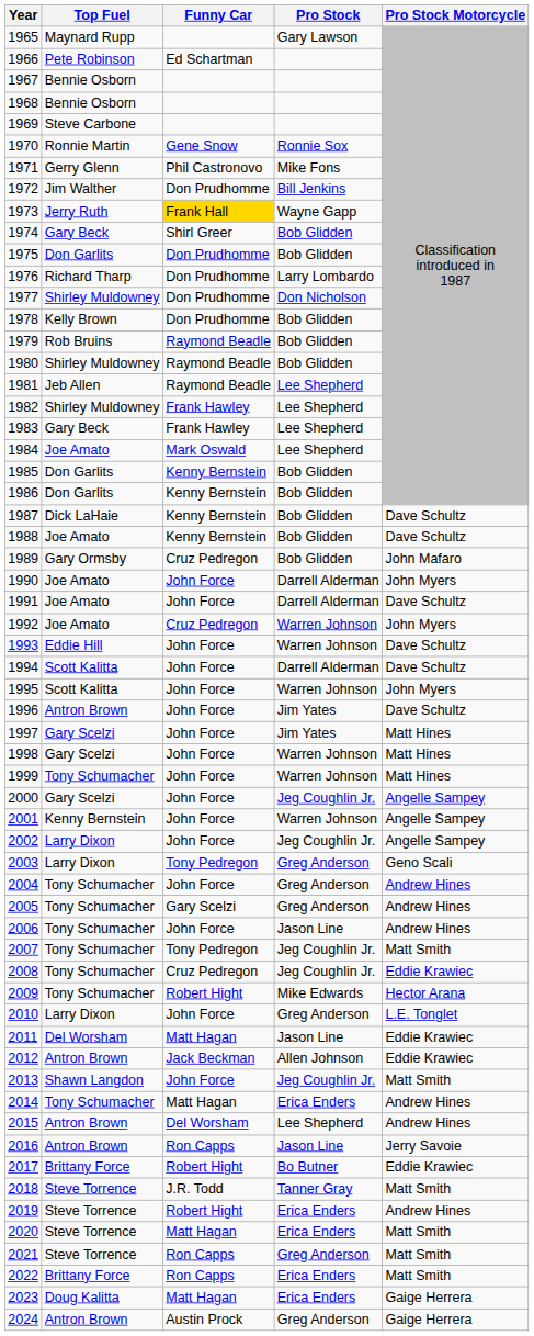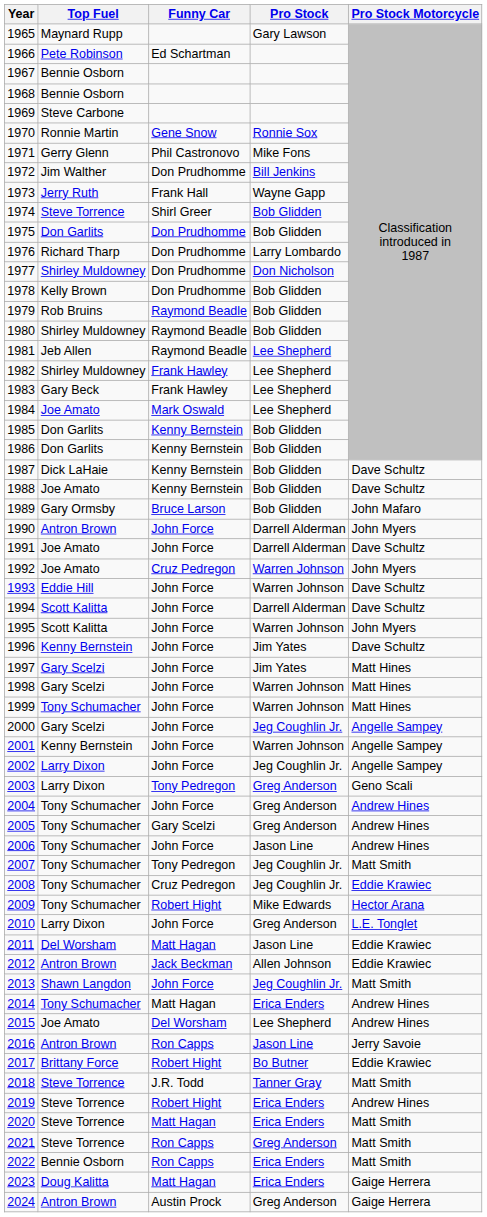 <table class="wikitable">
 <tr>
 <th>Year</th>
 <th><a href='#'>Top Fuel</a></th>
 <th><a href='#'>Funny Car</a></th>
 <th><a href='#'>Pro Stock</a></th>
 <th><a href='#'>Pro Stock Motorcycle</a></th>
 </tr>
 <tr>
 <td>1965</td>
 <td>Maynard Rupp</td>
 <td></td>
 <td>Gary Lawson</td>
 <td rowspan="22" align="center" bgcolor="silver">Classification<br>introduced in<br> 1987</td>
 </tr>
 <tr>
 <td>1966</td>
 <td><a href='#'>Pete Robinson</a></td>
 <td>Ed Schartman</td>
 <td></td>
 </tr>
 <tr>
 <td>1967</td>
 <td>Bennie Osborn</td>
 <td></td>
 <td></td>
 </tr>
 <tr>
 <td>1968</td>
 <td>Bennie Osborn</td>
 <td></td>
 <td></td>
 </tr>
 <tr>
 <td>1969</td>
 <td>Steve Carbone</td>
 <td></td>
 <td></td>
 </tr>
 <tr>
 <td>1970</td>
 <td>Ronnie Martin</td>
 <td><a href='#'>Gene Snow</a></td>
 <td><a href='#'>Ronnie Sox</a></td>
 </tr>
 <tr>
 <td>1971</td>
 <td>Gerry Glenn</td>
 <td>Phil Castronovo</td>
 <td>Mike Fons</td>
 </tr>
 <tr>
 <td>1972</td>
 <td>Jim Walther </td>
 <td>Don Prudhomme</td>
 <td><a href='#'>Bill Jenkins</a></td>
 </tr>
 <tr>
 <td>1973</td>
 <td><a href='#'>Jerry Ruth</a></td>
-<td style="background: gold;">Frank Hall</td>
+<td>Frank Hall</td>
 <td>Wayne Gapp</td>
 </tr>
 <tr>
 <td>1974</td>
-<td><a href='#'>Gary Beck</a></td>
+<td><a href='#'>Steve Torrence</a></td>
 <td>Shirl Greer</td>
 <td><a href='#'>Bob Glidden</a></td>
 </tr>
 <tr>
 <td>1975</td>
 <td><a href='#'>Don Garlits</a></td>
 <td><a href='#'>Don Prudhomme</a></td>
 <td>Bob Glidden</td>
 </tr>
 <tr>
 <td>1976</td>
 <td>Richard Tharp</td>
 <td>Don Prudhomme</td>
 <td>Larry Lombardo</td>
 </tr>
 <tr>
 <td>1977</td>
 <td><a href='#'>Shirley Muldowney</a> </td>
 <td>Don Prudhomme</td>
 <td><a href='#'>Don Nicholson</a></td>
 </tr>
 <tr>
 <td>1978</td>
 <td>Kelly Brown</td>
 <td>Don Prudhomme</td>
 <td>Bob Glidden</td>
 </tr>
 <tr>
 <td>1979</td>
 <td>Rob Bruins </td>
 <td><a href='#'>Raymond Beadle</a></td>
 <td>Bob Glidden</td>
 </tr>
 <tr>
 <td>1980</td>
 <td>Shirley Muldowney</td>
 <td>Raymond Beadle</td>
 <td>Bob Glidden</td>
 </tr>
 <tr>
 <td>1981</td>
 <td>Jeb Allen</td>
 <td>Raymond Beadle</td>
 <td><a href='#'>Lee Shepherd</a></td>
 </tr>
 <tr>
 <td>1982</td>
 <td>Shirley Muldowney</td>
 <td><a href='#'>Frank Hawley</a></td>
 <td>Lee Shepherd</td>
 </tr>
 <tr>
 <td>1983</td>
 <td>Gary Beck</td>
 <td>Frank Hawley</td>
 <td>Lee Shepherd </td>
 </tr>
 <tr>
 <td>1984</td>
 <td><a href='#'>Joe Amato</a></td>
 <td><a href='#'>Mark Oswald</a></td>
 <td>Lee Shepherd</td>
 </tr>
 <tr>
 <td>1985</td>
 <td>Don Garlits</td>
 <td><a href='#'>Kenny Bernstein</a></td>
 <td>Bob Glidden</td>
 </tr>
 <tr>
 <td>1986</td>
 <td>Don Garlits</td>
 <td>Kenny Bernstein</td>
 <td>Bob Glidden</td>
 </tr>
 <tr>
 <td>1987</td>
 <td>Dick LaHaie</td>
 <td>Kenny Bernstein</td>
 <td>Bob Glidden</td>
 <td>Dave Schultz</td>
 </tr>
 <tr>
 <td>1988</td>
 <td>Joe Amato</td>
 <td>Kenny Bernstein</td>
 <td>Bob Glidden</td>
 <td>Dave Schultz</td>
 </tr>
 <tr>
 <td>1989</td>
 <td>Gary Ormsby</td>
-<td>Cruz Pedregon</td>
+<td><a href='#'>Bruce Larson</a></td>
 <td>Bob Glidden</td>
 <td>John Mafaro</td>
 </tr>
 <tr>
 <td>1990</td>
-<td>Joe Amato</td>
+<td><a href='#'>Antron Brown</a></td>
 <td><a href='#'>John Force</a></td>
 <td>Darrell Alderman</td>
 <td>John Myers</td>
 </tr>
 <tr>
 <td>1991</td>
 <td>Joe Amato</td>
 <td>John Force</td>
 <td>Darrell Alderman</td>
 <td>Dave Schultz</td>
 </tr>
 <tr>
 <td>1992</td>
 <td>Joe Amato</td>
 <td><a href='#'>Cruz Pedregon</a></td>
 <td><a href='#'>Warren Johnson</a></td>
 <td>John Myers</td>
 </tr>
 <tr>
 <td><a href='#'>1993</a></td>
 <td><a href='#'>Eddie Hill</a></td>
 <td>John Force</td>
 <td>Warren Johnson</td>
 <td>Dave Schultz</td>
 </tr>
 <tr>
 <td>1994</td>
 <td><a href='#'>Scott Kalitta</a></td>
 <td>John Force</td>
 <td>Darrell Alderman</td>
 <td>Dave Schultz</td>
 </tr>
 <tr>
 <td>1995 </td>
 <td>Scott Kalitta</td>
 <td>John Force</td>
 <td>Warren Johnson </td>
 <td>John Myers</td>
 </tr>
 <tr>
 <td>1996</td>
-<td><a href='#'>Antron Brown</a></td>
+<td><a href='#'>Kenny Bernstein</a> </td>
 <td>John Force</td>
 <td>Jim Yates</td>
 <td>Dave Schultz</td>
 </tr>
 <tr>
 <td>1997</td>
 <td><a href='#'>Gary Scelzi</a></td>
 <td>John Force</td>
 <td>Jim Yates</td>
 <td>Matt Hines</td>
 </tr>
 <tr>
 <td>1998</td>
 <td>Gary Scelzi</td>
 <td>John Force</td>
 <td>Warren Johnson</td>
 <td>Matt Hines</td>
 </tr>
 <tr>
 <td>1999</td>
 <td><a href='#'>Tony Schumacher</a></td>
 <td>John Force</td>
 <td>Warren Johnson</td>
 <td>Matt Hines</td>
 </tr>
 <tr>
 <td>2000</td>
 <td>Gary Scelzi</td>
 <td>John Force</td>
 <td><a href='#'>Jeg Coughlin Jr.</a></td>
 <td><a href='#'>Angelle Sampey</a></td>
 </tr>
 <tr>
 <td><a href='#'>2001</a></td>
 <td>Kenny Bernstein</td>
 <td>John Force </td>
 <td>Warren Johnson</td>
 <td>Angelle Sampey</td>
 </tr>
 <tr>
 <td><a href='#'>2002</a></td>
 <td><a href='#'>Larry Dixon</a></td>
 <td>John Force</td>
 <td>Jeg Coughlin Jr.</td>
 <td>Angelle Sampey</td>
 </tr>
 <tr>
 <td><a href='#'>2003</a></td>
 <td>Larry Dixon</td>
 <td><a href='#'>Tony Pedregon</a></td>
 <td><a href='#'>Greg Anderson</a></td>
 <td>Geno Scali</td>
 </tr>
 <tr>
 <td><a href='#'>2004</a></td>
 <td>Tony Schumacher</td>
 <td>John Force</td>
 <td>Greg Anderson</td>
 <td><a href='#'>Andrew Hines</a></td>
 </tr>
 <tr>
 <td><a href='#'>2005</a></td>
 <td>Tony Schumacher</td>
 <td>Gary Scelzi </td>
 <td>Greg Anderson</td>
 <td>Andrew Hines</td>
 </tr>
 <tr>
 <td><a href='#'>2006</a></td>
 <td>Tony Schumacher</td>
 <td>John Force</td>
 <td>Jason Line</td>
 <td>Andrew Hines</td>
 </tr>
 <tr>
 <td><a href='#'>2007</a></td>
 <td>Tony Schumacher</td>
 <td>Tony Pedregon</td>
 <td>Jeg Coughlin Jr.</td>
 <td>Matt Smith</td>
 </tr>
 <tr>
 <td><a href='#'>2008</a> </td>
 <td>Tony Schumacher </td>
 <td>Cruz Pedregon</td>
 <td>Jeg Coughlin Jr.</td>
 <td><a href='#'>Eddie Krawiec</a> </td>
 </tr>
 <tr>
 <td><a href='#'>2009</a></td>
 <td>Tony Schumacher</td>
 <td><a href='#'>Robert Hight</a> </td>
 <td>Mike Edwards </td>
 <td><a href='#'>Hector Arana</a></td>
 </tr>
 <tr>
 <td><a href='#'>2010</a></td>
 <td>Larry Dixon</td>
 <td>John Force</td>
 <td>Greg Anderson</td>
 <td><a href='#'>L.E. Tonglet</a></td>
 </tr>
 <tr>
 <td><a href='#'>2011</a></td>
 <td><a href='#'>Del Worsham</a></td>
 <td><a href='#'>Matt Hagan</a></td>
 <td>Jason Line</td>
 <td>Eddie Krawiec</td>
 </tr>
 <tr>
 <td><a href='#'>2012</a></td>
 <td><a href='#'>Antron Brown</a></td>
 <td><a href='#'>Jack Beckman</a></td>
 <td>Allen Johnson</td>
 <td>Eddie Krawiec</td>
 </tr>
 <tr>
 <td><a href='#'>2013</a></td>
 <td><a href='#'>Shawn Langdon</a></td>
 <td><a href='#'>John Force</a></td>
 <td><a href='#'>Jeg Coughlin Jr.</a></td>
 <td>Matt Smith</td>
 </tr>
 <tr>
 <td><a href='#'>2014</a></td>
 <td><a href='#'>Tony Schumacher</a></td>
 <td>Matt Hagan</td>
 <td><a href='#'>Erica Enders</a></td>
 <td>Andrew Hines</td>
 </tr>
 <tr>
 <td><a href='#'>2015</a></td>
-<td><a href='#'>Antron Brown</a></td>
+<td>Joe Amato</td>
 <td><a href='#'>Del Worsham</a></td>
 <td>Lee Shepherd</td>
 <td>Andrew Hines</td>
 </tr>
 <tr>
 <td><a href='#'>2016</a></td>
 <td><a href='#'>Antron Brown</a></td>
 <td><a href='#'>Ron Capps</a></td>
 <td><a href='#'>Jason Line</a></td>
 <td>Jerry Savoie</td>
 </tr>
 <tr>
 <td><a href='#'>2017</a></td>
 <td><a href='#'>Brittany Force</a></td>
 <td><a href='#'>Robert Hight</a></td>
 <td><a href='#'>Bo Butner</a></td>
 <td>Eddie Krawiec</td>
 </tr>
 <tr>
 <td><a href='#'>2018</a></td>
 <td><a href='#'>Steve Torrence</a></td>
 <td>J.R. Todd</td>
 <td><a href='#'>Tanner Gray</a></td>
 <td>Matt Smith</td>
 </tr>
 <tr>
 <td><a href='#'>2019</a></td>
 <td>Steve Torrence</td>
 <td><a href='#'>Robert Hight</a></td>
 <td><a href='#'>Erica Enders</a></td>
 <td>Andrew Hines</td>
 </tr>
 <tr>
 <td><a href='#'>2020</a></td>
 <td>Steve Torrence</td>
 <td><a href='#'>Matt Hagan</a></td>
 <td><a href='#'>Erica Enders</a></td>
 <td>Matt Smith</td>
 </tr>
 <tr>
 <td><a href='#'>2021</a></td>
 <td>Steve Torrence</td>
 <td><a href='#'>Ron Capps</a></td>
 <td><a href='#'>Greg Anderson</a></td>
 <td>Matt Smith</td>
 </tr>
 <tr>
 <td><a href='#'>2022</a></td>
-<td><a href='#'>Brittany Force</a></td>
+<td>Bennie Osborn</td>
 <td><a href='#'>Ron Capps</a></td>
 <td><a href='#'>Erica Enders</a></td>
 <td>Matt Smith</td>
 </tr>
 <tr>
 <td><a href='#'>2023</a></td>
 <td><a href='#'>Doug Kalitta</a></td>
 <td><a href='#'>Matt Hagan</a></td>
 <td><a href='#'>Erica Enders</a></td>
 <td>Gaige Herrera</td>
 </tr>
 <tr>
 <td><a href='#'>2024</a></td>
 <td><a href='#'>Antron Brown</a></td>
 <td>Austin Prock</td>
 <td>Greg Anderson</td>
 <td>Gaige Herrera</td>
 </tr>
 </table>
